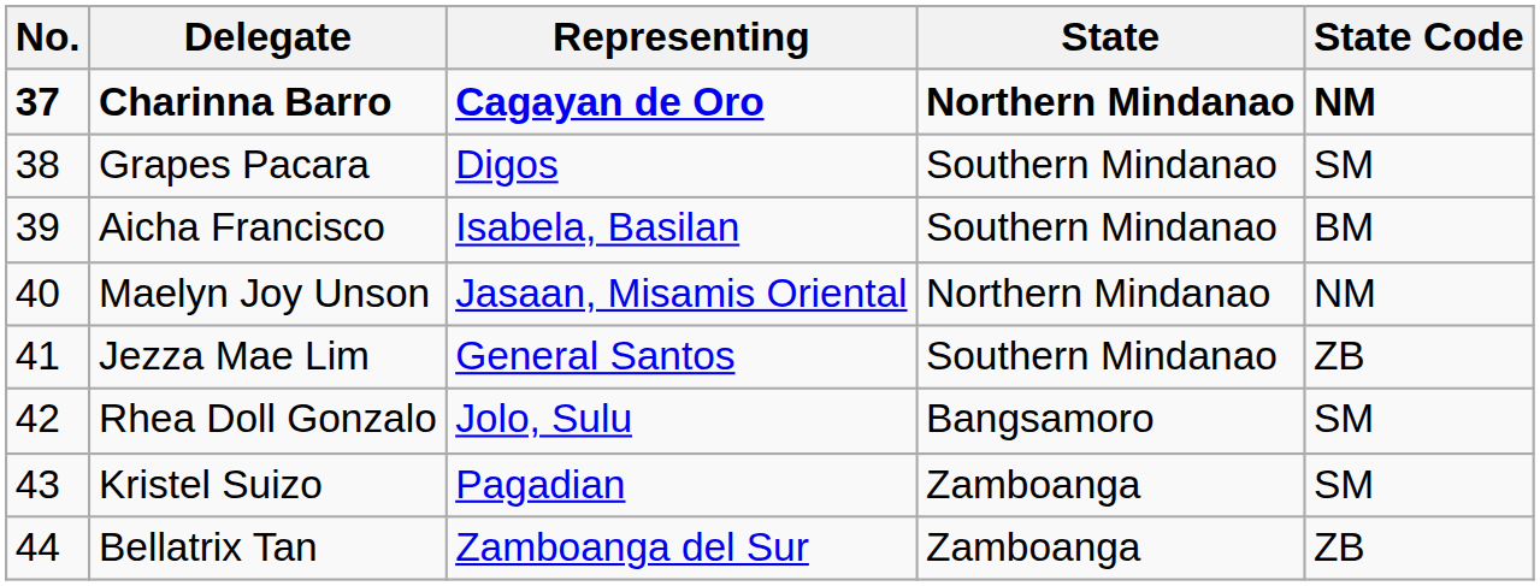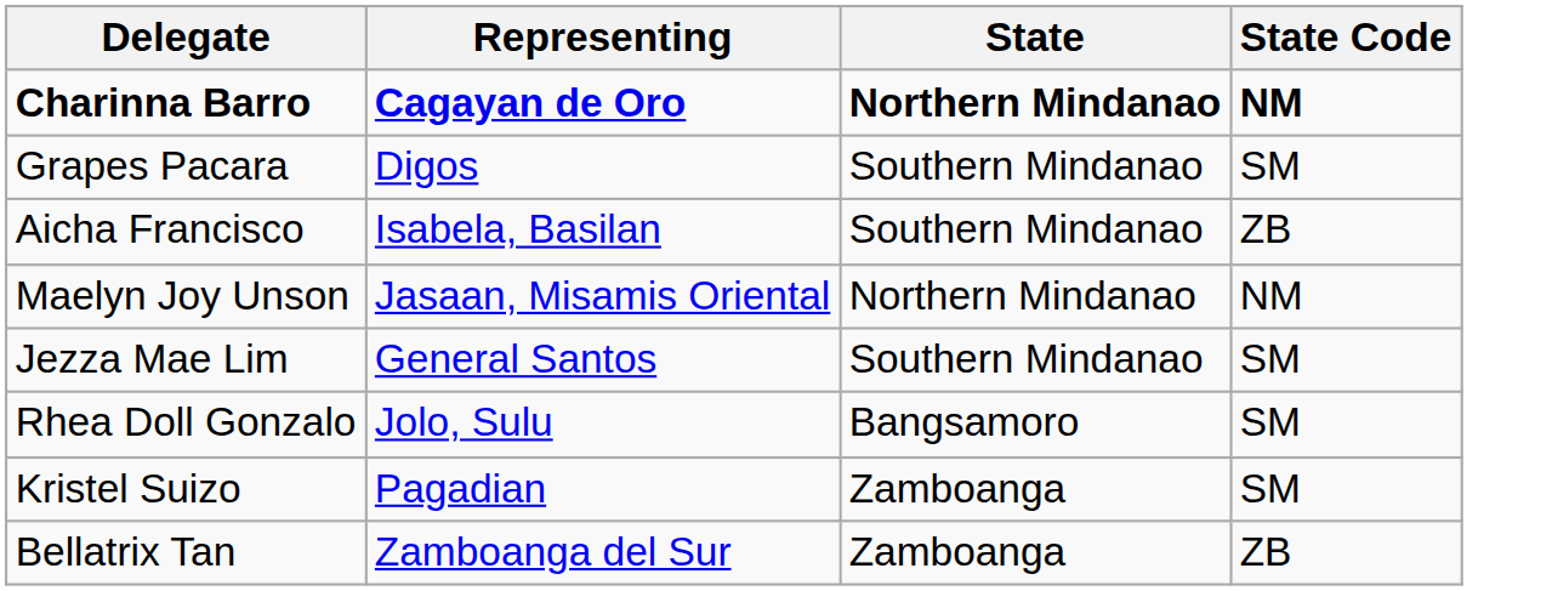 <table class="sortable wikitable">
 <tr>
-<th>No.</th>
 <th>Delegate</th>
 <th>Representing</th>
 <th>State</th>
 <th>State Code</th>
 </tr>
 <tr>
-<td><strong>37</strong></td>
 <td><strong>Charinna Barro</strong></td>
 <td><strong><a href='#'>Cagayan de Oro</a></strong></td>
 <td><strong>Northern Mindanao</strong></td>
 <td><strong>NM</strong></td>
 </tr>
 <tr>
-<td>38</td>
 <td>Grapes Pacara</td>
 <td><a href='#'>Digos</a></td>
 <td>Southern Mindanao</td>
 <td>SM</td>
 </tr>
 <tr>
-<td>39</td>
 <td>Aicha Francisco</td>
 <td><a href='#'>Isabela, Basilan</a></td>
 <td>Southern Mindanao</td>
-<td>BM</td>
+<td>ZB</td>
 </tr>
 <tr>
-<td>40</td>
 <td>Maelyn Joy Unson</td>
 <td><a href='#'>Jasaan, Misamis Oriental</a></td>
 <td>Northern Mindanao</td>
 <td>NM</td>
 </tr>
 <tr>
-<td>41</td>
 <td>Jezza Mae Lim</td>
 <td><a href='#'>General Santos</a></td>
 <td>Southern Mindanao</td>
-<td>ZB</td>
+<td>SM</td>
 </tr>
 <tr>
-<td>42</td>
 <td>Rhea Doll Gonzalo</td>
 <td><a href='#'>Jolo, Sulu</a></td>
 <td>Bangsamoro</td>
 <td>SM</td>
 </tr>
 <tr>
-<td>43</td>
 <td>Kristel Suizo</td>
 <td><a href='#'>Pagadian</a></td>
 <td>Zamboanga</td>
 <td>SM</td>
 </tr>
 <tr>
-<td>44</td>
 <td>Bellatrix Tan</td>
 <td><a href='#'>Zamboanga del Sur</a></td>
 <td>Zamboanga</td>
 <td>ZB</td>
 </tr>
 </table>
